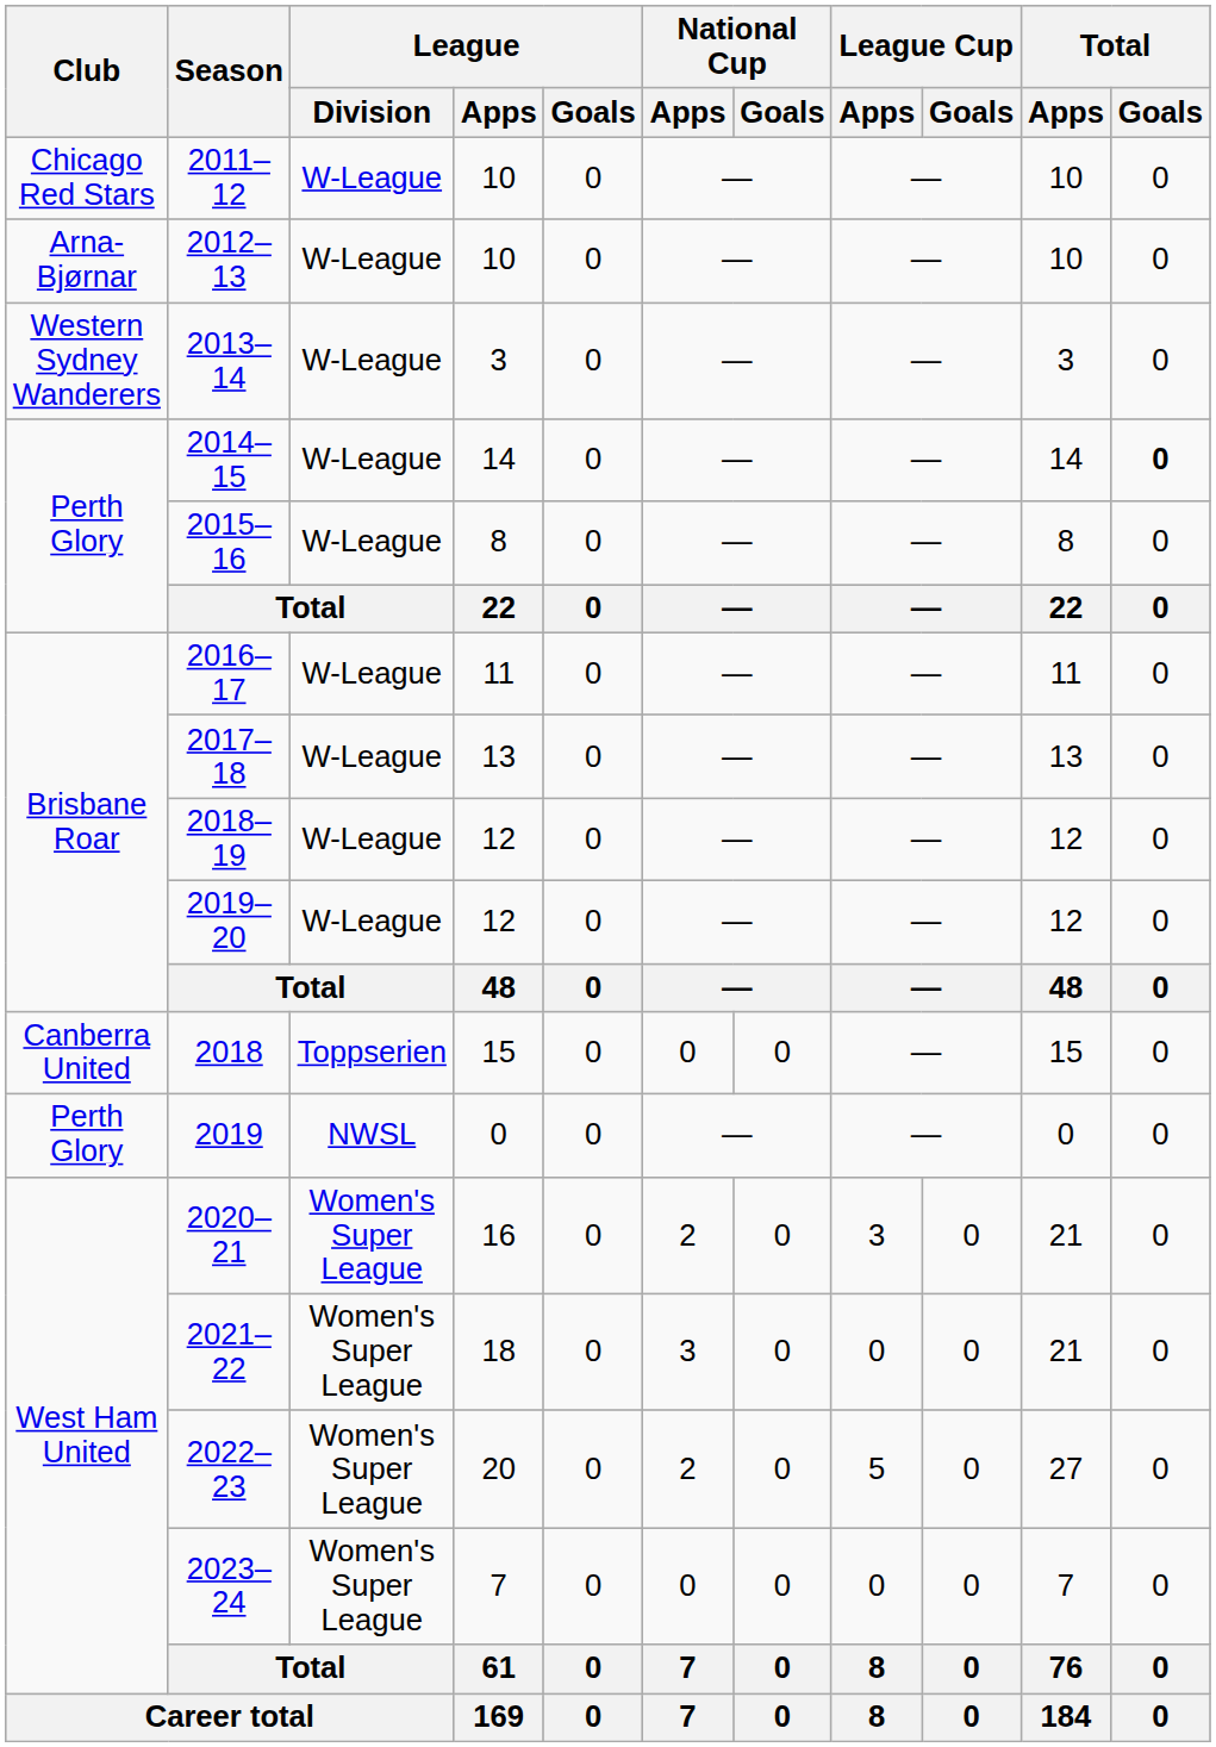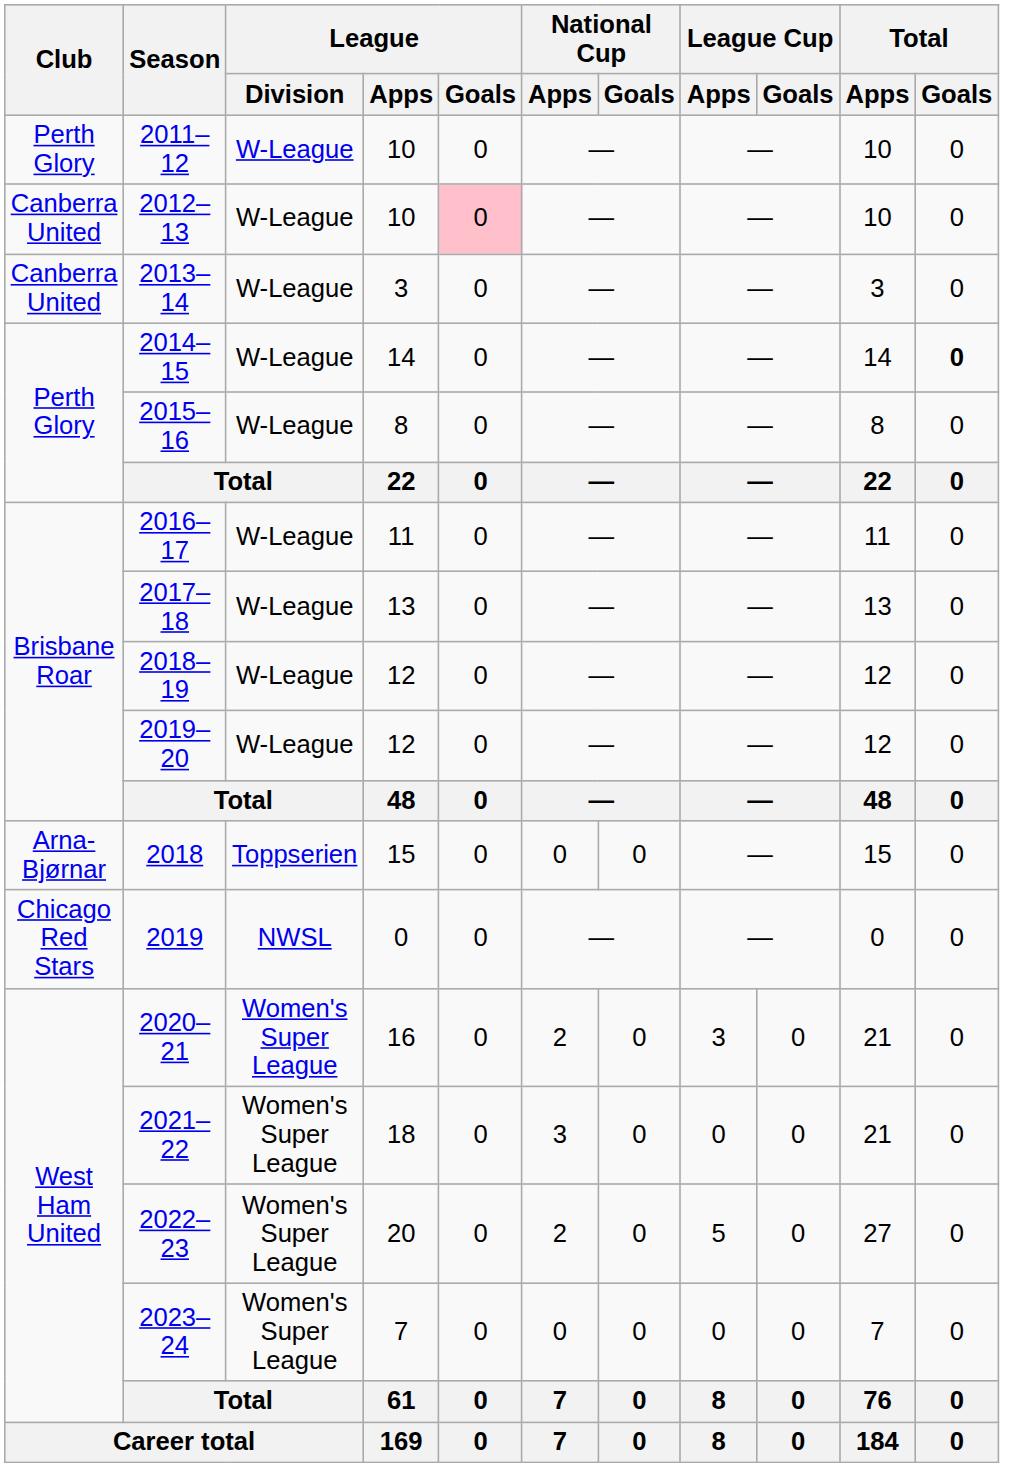 <table class="wikitable" style="text-align:center">
 <tr>
 <th rowspan="2">Club</th>
 <th rowspan="2">Season</th>
 <th colspan="3">League</th>
 <th colspan="2">National Cup</th>
 <th colspan="2">League Cup</th>
 <th colspan="2">Total</th>
 </tr>
 <tr>
 <th>Division</th>
 <th>Apps</th>
 <th>Goals</th>
 <th>Apps</th>
 <th>Goals</th>
 <th>Apps</th>
 <th>Goals</th>
 <th>Apps</th>
 <th>Goals</th>
 </tr>
 <tr>
-<td><a href='#'>Chicago Red Stars</a></td>
+<td><a href='#'>Perth Glory</a></td>
 <td><a href='#'>2011–12</a></td>
 <td><a href='#'>W-League</a></td>
 <td>10</td>
 <td>0</td>
 <td colspan="2">—</td>
 <td colspan="2">—</td>
 <td>10</td>
 <td>0</td>
 </tr>
 <tr>
-<td><a href='#'>Arna-Bjørnar</a></td>
+<td><a href='#'>Canberra United</a></td>
 <td><a href='#'>2012–13</a></td>
 <td>W-League</td>
 <td>10</td>
-<td>0</td>
+<td style="background: pink;">0</td>
 <td colspan="2">—</td>
 <td colspan="2">—</td>
 <td>10</td>
 <td>0</td>
 </tr>
 <tr>
-<td><a href='#'>Western Sydney Wanderers</a></td>
+<td><a href='#'>Canberra United</a></td>
 <td><a href='#'>2013–14</a></td>
 <td>W-League</td>
 <td>3</td>
 <td>0</td>
 <td colspan="2">—</td>
 <td colspan="2">—</td>
 <td>3</td>
 <td>0</td>
 </tr>
 <tr>
 <td rowspan="3"><a href='#'>Perth Glory</a></td>
 <td><a href='#'>2014–15</a></td>
 <td>W-League</td>
 <td>14</td>
 <td>0</td>
 <td colspan="2">—</td>
 <td colspan="2">—</td>
 <td>14</td>
 <td><strong>0</strong></td>
 </tr>
 <tr>
 <td><a href='#'>2015–16</a></td>
 <td>W-League</td>
 <td>8</td>
 <td>0</td>
 <td colspan="2">—</td>
 <td colspan="2">—</td>
 <td>8</td>
 <td>0</td>
 </tr>
 <tr>
 <th colspan="2">Total</th>
 <th>22</th>
 <th>0</th>
 <th colspan="2">—</th>
 <th colspan="2">—</th>
 <th>22</th>
 <th>0</th>
 </tr>
 <tr>
 <td rowspan="5"><a href='#'>Brisbane Roar</a></td>
 <td><a href='#'>2016–17</a></td>
 <td>W-League</td>
 <td>11</td>
 <td>0</td>
 <td colspan="2">—</td>
 <td colspan="2">—</td>
 <td>11</td>
 <td>0</td>
 </tr>
 <tr>
 <td><a href='#'>2017–18</a></td>
 <td>W-League</td>
 <td>13</td>
 <td>0</td>
 <td colspan="2">—</td>
 <td colspan="2">—</td>
 <td>13</td>
 <td>0</td>
 </tr>
 <tr>
 <td><a href='#'>2018–19</a></td>
 <td>W-League</td>
 <td>12</td>
 <td>0</td>
 <td colspan="2">—</td>
 <td colspan="2">—</td>
 <td>12</td>
 <td>0</td>
 </tr>
 <tr>
 <td><a href='#'>2019–20</a></td>
 <td>W-League</td>
 <td>12</td>
 <td>0</td>
 <td colspan="2">—</td>
 <td colspan="2">—</td>
 <td>12</td>
 <td>0</td>
 </tr>
 <tr>
 <th colspan="2">Total</th>
 <th>48</th>
 <th>0</th>
 <th colspan="2">—</th>
 <th colspan="2">—</th>
 <th>48</th>
 <th>0</th>
 </tr>
 <tr>
-<td><a href='#'>Canberra United</a></td>
+<td><a href='#'>Arna-Bjørnar</a></td>
 <td><a href='#'>2018</a></td>
 <td><a href='#'>Toppserien</a></td>
 <td>15</td>
 <td>0</td>
 <td>0</td>
 <td>0</td>
 <td colspan="2">—</td>
 <td>15</td>
 <td>0</td>
 </tr>
 <tr>
-<td><a href='#'>Perth Glory</a></td>
+<td><a href='#'>Chicago Red Stars</a></td>
 <td><a href='#'>2019</a></td>
 <td><a href='#'>NWSL</a></td>
 <td>0</td>
 <td>0</td>
 <td colspan="2">—</td>
 <td colspan="2">—</td>
 <td>0</td>
 <td>0</td>
 </tr>
 <tr>
 <td rowspan="5"><a href='#'>West Ham United</a></td>
 <td><a href='#'>2020–21</a></td>
 <td><a href='#'>Women's Super League</a></td>
 <td>16</td>
 <td>0</td>
 <td>2</td>
 <td>0</td>
 <td>3</td>
 <td>0</td>
 <td>21</td>
 <td>0</td>
 </tr>
 <tr>
 <td><a href='#'>2021–22</a></td>
 <td>Women's Super League</td>
 <td>18</td>
 <td>0</td>
 <td>3</td>
 <td>0</td>
 <td>0</td>
 <td>0</td>
 <td>21</td>
 <td>0</td>
 </tr>
 <tr>
 <td><a href='#'>2022–23</a></td>
 <td>Women's Super League</td>
 <td>20</td>
 <td>0</td>
 <td>2</td>
 <td>0</td>
 <td>5</td>
 <td>0</td>
 <td>27</td>
 <td>0</td>
 </tr>
 <tr>
 <td><a href='#'>2023–24</a></td>
 <td>Women's Super League</td>
 <td>7</td>
 <td>0</td>
 <td>0</td>
 <td>0</td>
 <td>0</td>
 <td>0</td>
 <td>7</td>
 <td>0</td>
 </tr>
 <tr>
 <th colspan="2">Total</th>
 <th>61</th>
 <th>0</th>
 <th>7</th>
 <th>0</th>
 <th>8</th>
 <th>0</th>
 <th>76</th>
 <th>0</th>
 </tr>
 <tr>
 <th colspan="3">Career total</th>
 <th>169</th>
 <th>0</th>
 <th>7</th>
 <th>0</th>
 <th>8</th>
 <th>0</th>
 <th>184</th>
 <th>0</th>
 </tr>
 </table>
